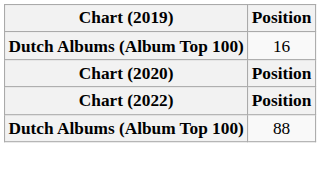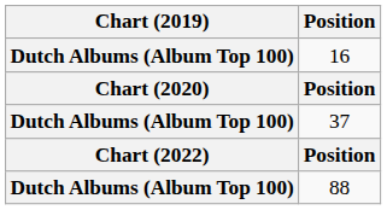 <table class="wikitable plainrowheaders" style="text-align:center;">
 <tr>
 <th scope="col">Chart (2019)</th>
 <th scope="col">Position</th>
 </tr>
 <tr>
 <th scope="row">Dutch Albums (Album Top 100)</th>
 <td>16</td>
 </tr>
 <tr>
 <th scope="col">Chart (2020)</th>
 <th scope="col">Position</th>
 </tr>
 <tr>
+<th scope="row">Dutch Albums (Album Top 100)</th>
+<td>37</td>
+</tr>
+<tr>
 <th scope="col">Chart (2022)</th>
 <th scope="col">Position</th>
 </tr>
 <tr>
 <th scope="row">Dutch Albums (Album Top 100)</th>
 <td>88</td>
 </tr>
 </table>
